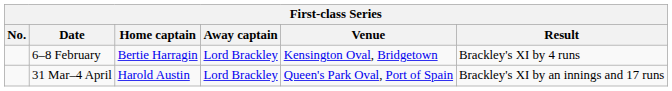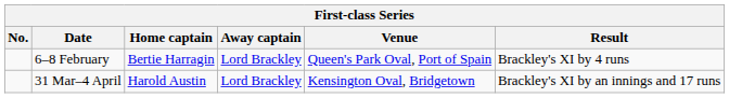 <table class="wikitable">
 <tr>
 <th colspan="9">First-class Series</th>
 </tr>
 <tr>
 <th>No.</th>
 <th>Date</th>
 <th>Home captain</th>
 <th>Away captain</th>
 <th>Venue</th>
 <th>Result</th>
 </tr>
 <tr>
 <td></td>
 <td>6–8 February</td>
 <td><a href='#'>Bertie Harragin</a></td>
 <td><a href='#'>Lord Brackley</a></td>
-<td><a href='#'>Kensington Oval</a>, <a href='#'>Bridgetown</a></td>
+<td><a href='#'>Queen's Park Oval</a>, <a href='#'>Port of Spain</a></td>
 <td>Brackley's XI by 4 runs</td>
 </tr>
 <tr>
 <td></td>
 <td>31 Mar–4 April</td>
 <td><a href='#'>Harold Austin</a></td>
 <td><a href='#'>Lord Brackley</a></td>
-<td><a href='#'>Queen's Park Oval</a>, <a href='#'>Port of Spain</a></td>
+<td><a href='#'>Kensington Oval</a>, <a href='#'>Bridgetown</a></td>
 <td>Brackley's XI by an innings and 17 runs</td>
 </tr>
 </table>
